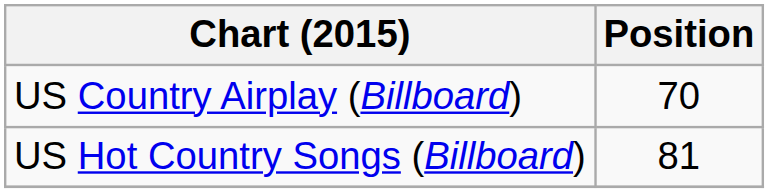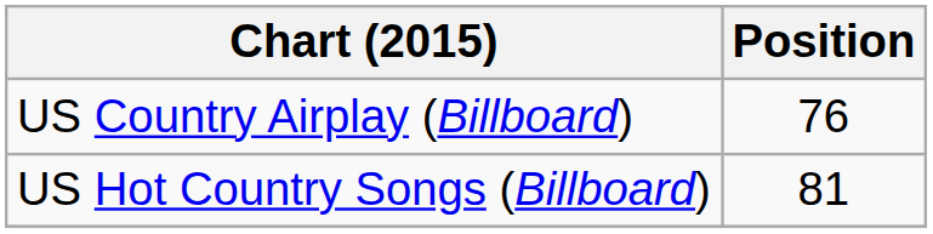 <table class="wikitable sortable">
 <tr>
 <th scope="col">Chart (2015)</th>
 <th scope="col">Position</th>
 </tr>
 <tr>
 <td>US <a href='#'>Country Airplay</a> (<em><a href='#'>Billboard</a></em>)</td>
-<td align="center">70</td>
+<td align="center">76</td>
 </tr>
 <tr>
 <td>US <a href='#'>Hot Country Songs</a> (<em><a href='#'>Billboard</a></em>)</td>
 <td align="center">81</td>
 </tr>
 <tr>
 </tr>
 </table>
